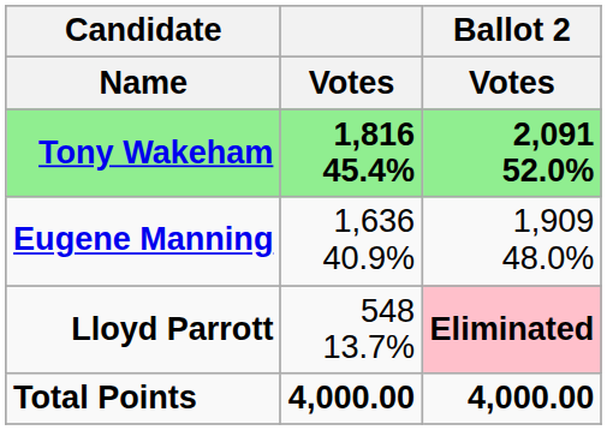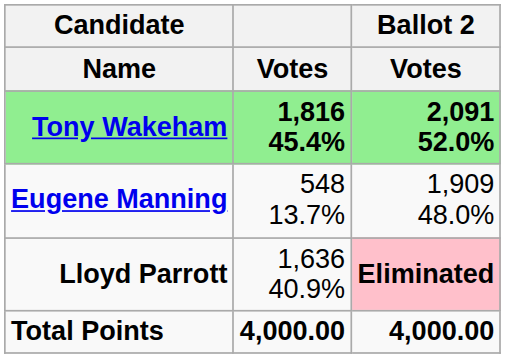 <table class="wikitable">
 <tr>
 <th>Candidate</th>
 <th></th>
 <th colspan = "1">Ballot 2</th>
 </tr>
 <tr>
 <th>Name</th>
 <th width = "50">Votes</th>
 <th width = "50">Votes</th>
 </tr>
 <tr style="text-align:right;background:lightgreen;">
 <td><strong><a href='#'>Tony Wakeham</a></strong></td>
 <td><strong>1,816<br>45.4%</strong></td>
 <td><strong>2,091<br>52.0%</strong></td>
 </tr>
 <tr style="text-align:right;">
 <td><strong><a href='#'>Eugene Manning</a></strong></td>
-<td>1,636<br>40.9%</td>
+<td>548<br>13.7%</td>
 <td>1,909<br>48.0%</td>
 </tr>
 <tr style="text-align:right;">
 <td><strong>Lloyd Parrott</strong></td>
-<td>548<br>13.7%</td>
+<td>1,636<br>40.9%</td>
 <td style="text-align:center; background:pink" colspan=1><strong>Eliminated</strong></td>
 </tr>
 <tr style="text-align:right;">
 <td style="text-align:left;"><strong>Total Points</strong></td>
 <td><strong>4,000.00</strong></td>
 <td><strong>4,000.00</strong></td>
 </tr>
 </table>
